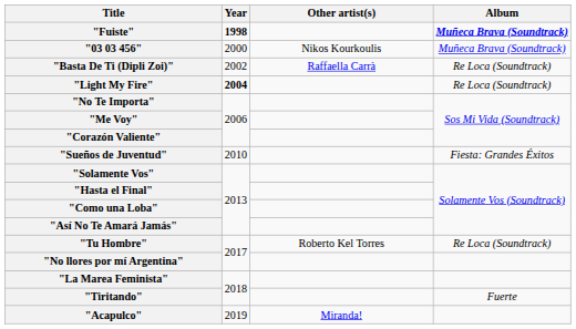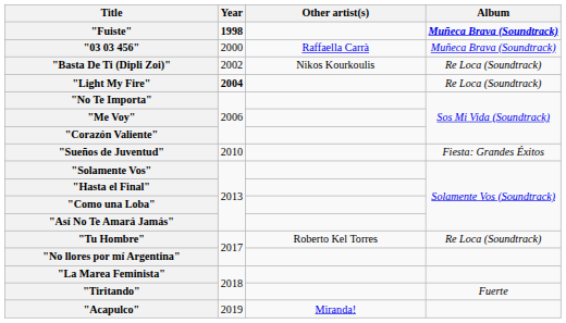 <table class="wikitable plainrowheaders" style="text-align:center;">
 <tr>
 <th scope="col" style="width:19em;">Title</th>
 <th scope="col" style="width:1em;">Year</th>
 <th scope="col" style="width:16em;">Other artist(s)</th>
 <th scope="col">Album</th>
 </tr>
 <tr>
 <th scope="row">"Fuiste"</th>
 <td rowspan="row"><strong>1998</strong></td>
 <td></td>
 <td><strong><em><a href='#'>Muñeca Brava (Soundtrack)</a></em></strong></td>
 </tr>
 <tr>
 <th scope="row">"03 03 456"</th>
 <td rowspan="row">2000</td>
-<td>Nikos Kourkoulis</td>
+<td><a href='#'>Raffaella Carrà</a></td>
 <td><em><a href='#'>Muñeca Brava (Soundtrack)</a></em></td>
 </tr>
 <tr>
 <th scope="row">"Basta De Ti (Dipli Zoi)"</th>
 <td rowspan="row">2002</td>
-<td><a href='#'>Raffaella Carrà</a></td>
+<td>Nikos Kourkoulis</td>
 <td><em>Re Loca (Soundtrack)</em></td>
 </tr>
 <tr>
 <th scope="row">"Light My Fire"</th>
 <td><strong>2004</strong></td>
 <td></td>
 <td><em>Re Loca (Soundtrack)</em></td>
 </tr>
 <tr>
 <th scope="row">"No Te Importa"</th>
 <td rowspan="3">2006</td>
 <td></td>
 <td rowspan="3"><em><a href='#'>Sos Mi Vida (Soundtrack)</a></em></td>
 </tr>
 <tr>
 <th scope="row">"Me Voy"</th>
 <td></td>
 </tr>
 <tr>
 <th scope="row">"Corazón Valiente"</th>
 <td></td>
 </tr>
 <tr>
 <th scope="row">"Sueños de Juventud"</th>
 <td>2010</td>
 <td></td>
 <td><em>Fiesta: Grandes Éxitos</em></td>
 </tr>
 <tr>
 <th scope="row">"Solamente Vos"</th>
 <td rowspan="4">2013</td>
 <td></td>
 <td rowspan="4"><em><a href='#'>Solamente Vos (Soundtrack)</a></em></td>
 </tr>
 <tr>
 <th scope="row">"Hasta el Final"</th>
 <td></td>
 </tr>
 <tr>
 <th scope="row">"Como una Loba"</th>
 <td></td>
 </tr>
 <tr>
 <th scope="row">"Así No Te Amará Jamás"</th>
 <td></td>
 </tr>
 <tr>
 <th scope="row">"Tu Hombre"</th>
 <td rowspan="2">2017</td>
 <td>Roberto Kel Torres</td>
 <td><em>Re Loca (Soundtrack)</em></td>
 </tr>
 <tr>
 <th scope="row">"No llores por mí Argentina"</th>
 <td></td>
 <td></td>
 </tr>
 <tr>
 <th scope="row">"La Marea Feminista"</th>
 <td rowspan="2">2018</td>
 <td></td>
 <td></td>
 </tr>
 <tr>
 <th scope="row">"Tiritando"</th>
 <td></td>
 <td><em>Fuerte</em></td>
 </tr>
 <tr>
 <th scope="row">"Acapulco"</th>
 <td>2019</td>
 <td><a href='#'>Miranda!</a></td>
 <td></td>
 </tr>
 </table>
